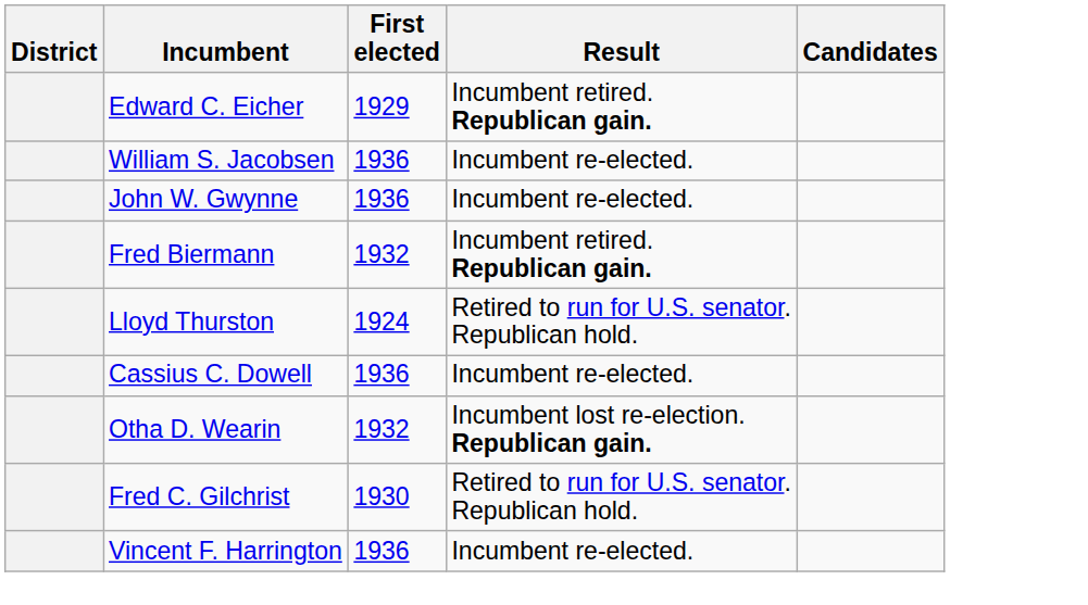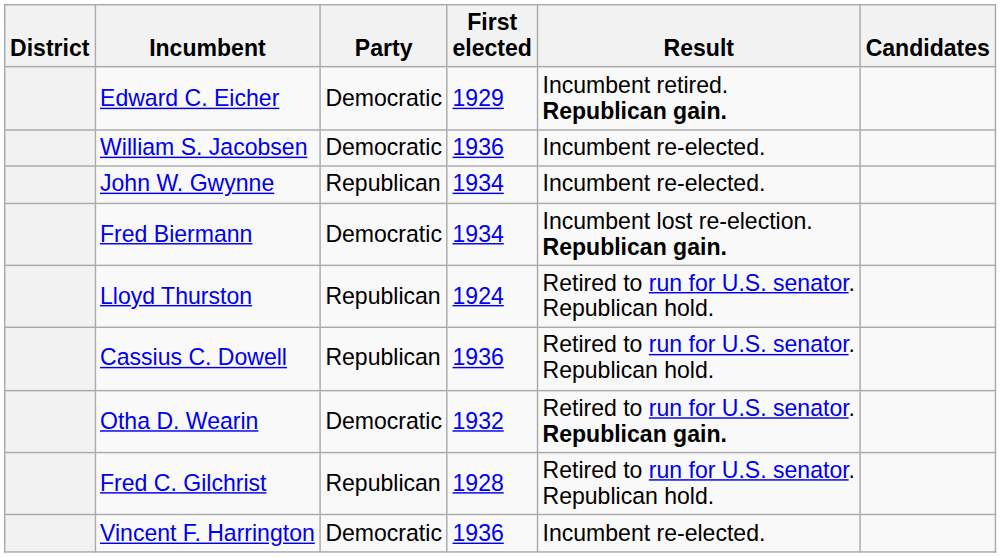 <table class=wikitable>
 <tr valign=bottom>
 <th>District</th>
 <th>Incumbent</th>
+<th>Party</th>
 <th>First<br>elected</th>
 <th>Result</th>
 <th>Candidates</th>
 </tr>
 <tr>
 <th></th>
 <td><a href='#'>Edward C. Eicher</a></td>
+<td>Democratic</td>
 <td><a href='#'>1929</a></td>
 <td>Incumbent retired.<br><strong>Republican gain.</strong></td>
 <td nowrap></td>
 </tr>
 <tr>
 <th></th>
 <td><a href='#'>William S. Jacobsen</a></td>
+<td>Democratic</td>
 <td><a href='#'>1936</a></td>
 <td>Incumbent re-elected.</td>
 <td nowrap></td>
 </tr>
 <tr>
 <th></th>
 <td><a href='#'>John W. Gwynne</a></td>
-<td><a href='#'>1936</a></td>
+<td>Republican</td>
+<td><a href='#'>1934</a></td>
 <td>Incumbent re-elected.</td>
 <td nowrap></td>
 </tr>
 <tr>
 <th></th>
 <td><a href='#'>Fred Biermann</a></td>
-<td><a href='#'>1932</a></td>
-<td>Incumbent retired.<br><strong>Republican gain.</strong></td>
+<td>Democratic</td>
+<td><a href='#'>1934</a></td>
+<td>Incumbent lost re-election.<br><strong>Republican gain.</strong></td>
 <td nowrap></td>
 </tr>
 <tr>
 <th></th>
 <td><a href='#'>Lloyd Thurston</a></td>
+<td>Republican</td>
 <td><a href='#'>1924</a></td>
 <td>Retired to <a href='#'>run for U.S. senator</a>.<br>Republican hold.</td>
 <td nowrap></td>
 </tr>
 <tr>
 <th></th>
 <td><a href='#'>Cassius C. Dowell</a></td>
+<td>Republican</td>
 <td><a href='#'>1936</a></td>
-<td>Incumbent re-elected.</td>
+<td>Retired to <a href='#'>run for U.S. senator</a>.<br>Republican hold.</td>
 <td nowrap></td>
 </tr>
 <tr>
 <th></th>
 <td><a href='#'>Otha D. Wearin</a></td>
+<td>Democratic</td>
 <td><a href='#'>1932</a></td>
-<td>Incumbent lost re-election.<br><strong>Republican gain.</strong></td>
+<td>Retired to <a href='#'>run for U.S. senator</a>.<br><strong>Republican gain.</strong></td>
 <td nowrap></td>
 </tr>
 <tr>
 <th></th>
 <td><a href='#'>Fred C. Gilchrist</a></td>
-<td><a href='#'>1930</a></td>
+<td>Republican</td>
+<td><a href='#'>1928</a></td>
 <td>Retired to <a href='#'>run for U.S. senator</a>.<br>Republican hold.</td>
 <td nowrap></td>
 </tr>
 <tr>
 <th></th>
 <td><a href='#'>Vincent F. Harrington</a></td>
+<td>Democratic</td>
 <td><a href='#'>1936</a></td>
 <td>Incumbent re-elected.</td>
 <td nowrap></td>
 </tr>
 </table>
